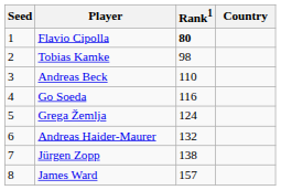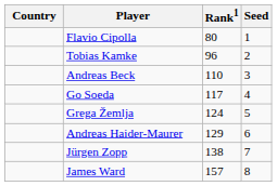 <table class="sortable wikitable">
 <tr>
-<th>Seed</th>
+<th width="70">Country</th>
 <th width="175">Player</th>
 <th>Rank<sup>1</sup></th>
-<th width="70">Country</th>
+<th>Seed</th>
 </tr>
 <tr>
+<td></td>
+<td><a href='#'>Flavio Cipolla</a></td>
+<td>80</td>
 <td>1</td>
-<td><a href='#'>Flavio Cipolla</a></td>
-<td><strong>80</strong></td>
-<td></td>
 </tr>
 <tr>
+<td></td>
+<td><a href='#'>Tobias Kamke</a></td>
+<td>96</td>
 <td>2</td>
-<td><a href='#'>Tobias Kamke</a></td>
-<td>98</td>
-<td></td>
 </tr>
 <tr>
-<td>3</td>
+<td></td>
 <td><a href='#'>Andreas Beck</a></td>
 <td>110</td>
-<td></td>
+<td>3</td>
 </tr>
 <tr>
+<td></td>
+<td><a href='#'>Go Soeda</a></td>
+<td>117</td>
 <td>4</td>
-<td><a href='#'>Go Soeda</a></td>
-<td>116</td>
-<td></td>
 </tr>
 <tr>
-<td>5</td>
+<td></td>
 <td><a href='#'>Grega Žemlja</a></td>
 <td>124</td>
-<td></td>
+<td>5</td>
 </tr>
 <tr>
+<td></td>
+<td><a href='#'>Andreas Haider-Maurer</a></td>
+<td>129</td>
 <td>6</td>
-<td><a href='#'>Andreas Haider-Maurer</a></td>
-<td>132</td>
-<td></td>
 </tr>
 <tr>
-<td>7</td>
+<td></td>
 <td><a href='#'>Jürgen Zopp</a></td>
 <td>138</td>
-<td></td>
+<td>7</td>
 </tr>
 <tr>
-<td>8</td>
+<td></td>
 <td><a href='#'>James Ward</a></td>
 <td>157</td>
-<td></td>
+<td>8</td>
 </tr>
 </table>
